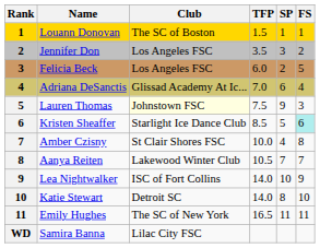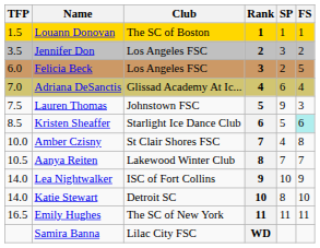 <table class="wikitable">
 <tr>
-<th>Rank</th>
+<th>TFP</th>
 <th>Name</th>
 <th>Club</th>
-<th>TFP</th>
+<th>Rank</th>
 <th>SP</th>
 <th>FS</th>
 </tr>
 <tr bgcolor="gold">
-<td align="center"><strong>1</strong></td>
+<td>1.5</td>
 <td><a href='#'>Louann Donovan</a></td>
 <td>The SC of Boston</td>
-<td>1.5</td>
+<td align="center"><strong>1</strong></td>
 <td>1</td>
 <td>1</td>
 </tr>
 <tr bgcolor="silver">
-<td align="center"><strong>2</strong></td>
+<td>3.5</td>
 <td><a href='#'>Jennifer Don</a></td>
 <td>Los Angeles FSC</td>
-<td>3.5</td>
+<td align="center"><strong>2</strong></td>
 <td>3</td>
 <td>2</td>
 </tr>
 <tr bgcolor="cc9966">
-<td align="center"><strong>3</strong></td>
+<td>6.0</td>
 <td><a href='#'>Felicia Beck</a></td>
 <td>Los Angeles FSC</td>
-<td>6.0</td>
+<td align="center"><strong>3</strong></td>
 <td>2</td>
 <td>5</td>
 </tr>
 <tr bgcolor="#d1c571">
-<td align="center"><strong>4</strong></td>
+<td>7.0</td>
 <td><a href='#'>Adriana DeSanctis</a></td>
 <td>Glissad Academy At Ic...</td>
-<td>7.0</td>
+<td align="center"><strong>4</strong></td>
 <td>6</td>
 <td>4</td>
 </tr>
 <tr>
+<td>7.5</td>
+<td><a href='#'>Lauren Thomas</a></td>
+<td>Johnstown FSC</td>
 <th>5</th>
-<td><a href='#'>Lauren Thomas</a></td>
-<td style="background: lightyellow;">Johnstown FSC</td>
-<td>7.5</td>
 <td>9</td>
 <td>3</td>
 </tr>
 <tr>
-<th>6</th>
+<td>8.5</td>
 <td><a href='#'>Kristen Sheaffer</a></td>
 <td>Starlight Ice Dance Club</td>
-<td>8.5</td>
+<th>6</th>
 <td>5</td>
 <td style="background: paleturquoise;">6</td>
 </tr>
 <tr>
-<th>7</th>
+<td>10.0</td>
 <td><a href='#'>Amber Czisny</a></td>
 <td>St Clair Shores FSC</td>
-<td>10.0</td>
+<th>7</th>
 <td>4</td>
 <td>8</td>
 </tr>
 <tr>
-<th>8</th>
+<td>10.5</td>
 <td><a href='#'>Aanya Reiten</a></td>
 <td>Lakewood Winter Club</td>
-<td>10.5</td>
+<th>8</th>
 <td>7</td>
 <td>7</td>
 </tr>
 <tr>
-<th>9</th>
+<td>14.0</td>
 <td><a href='#'>Lea Nightwalker</a></td>
 <td>ISC of Fort Collins</td>
-<td>14.0</td>
+<th>9</th>
 <td>10</td>
 <td>9</td>
 </tr>
 <tr>
-<th>10</th>
+<td>14.0</td>
 <td><a href='#'>Katie Stewart</a></td>
 <td>Detroit SC</td>
-<td>14.0</td>
+<th>10</th>
 <td>8</td>
 <td>10</td>
 </tr>
 <tr>
-<th>11</th>
+<td>16.5</td>
 <td><a href='#'>Emily Hughes</a></td>
 <td>The SC of New York</td>
-<td>16.5</td>
+<th>11</th>
 <td>11</td>
 <td>11</td>
 </tr>
 <tr>
-<th>WD</th>
+<td></td>
 <td><a href='#'>Samira Banna</a></td>
 <td>Lilac City FSC</td>
-<td></td>
+<th>WD</th>
 <td></td>
 <td></td>
 </tr>
 </table>
